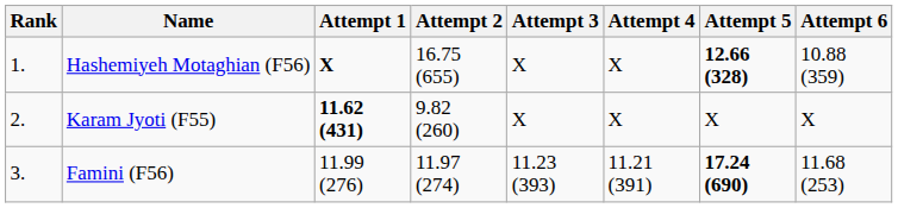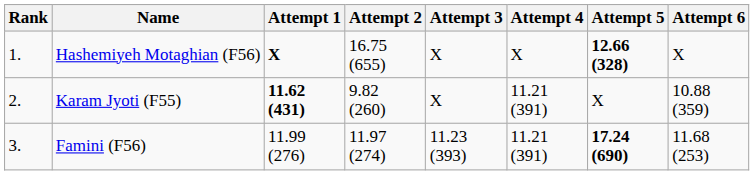 <table class="wikitable">
 <tr>
 <th>Rank</th>
 <th>Name</th>
 <th>Attempt 1</th>
 <th>Attempt 2</th>
 <th>Attempt 3</th>
 <th>Attempt 4</th>
 <th>Attempt 5</th>
 <th>Attempt 6</th>
 </tr>
 <tr>
 <td>1.</td>
 <td><a href='#'>Hashemiyeh Motaghian</a> (F56)<br></td>
 <td><strong>X</strong></td>
 <td>16.75<br>(655)</td>
 <td>X</td>
 <td>X</td>
 <td><strong>12.66</strong><br><strong>(328)</strong></td>
-<td>10.88<br>(359)</td>
+<td>X</td>
 </tr>
 <tr>
 <td>2.</td>
 <td><a href='#'>Karam Jyoti</a> (F55)<br></td>
 <td><strong>11.62</strong><br><strong>(431)</strong></td>
 <td>9.82<br>(260)</td>
 <td>X</td>
+<td>11.21<br>(391)</td>
 <td>X</td>
-<td>X</td>
-<td>X</td>
+<td>10.88<br>(359)</td>
 </tr>
 <tr>
 <td>3.</td>
 <td><a href='#'>Famini</a> (F56)<br></td>
 <td>11.99<br>(276)</td>
 <td>11.97<br>(274)</td>
 <td>11.23<br>(393)</td>
 <td>11.21<br>(391)</td>
 <td><strong>17.24</strong><br><strong>(690)</strong></td>
 <td>11.68<br>(253)</td>
 </tr>
 </table>
